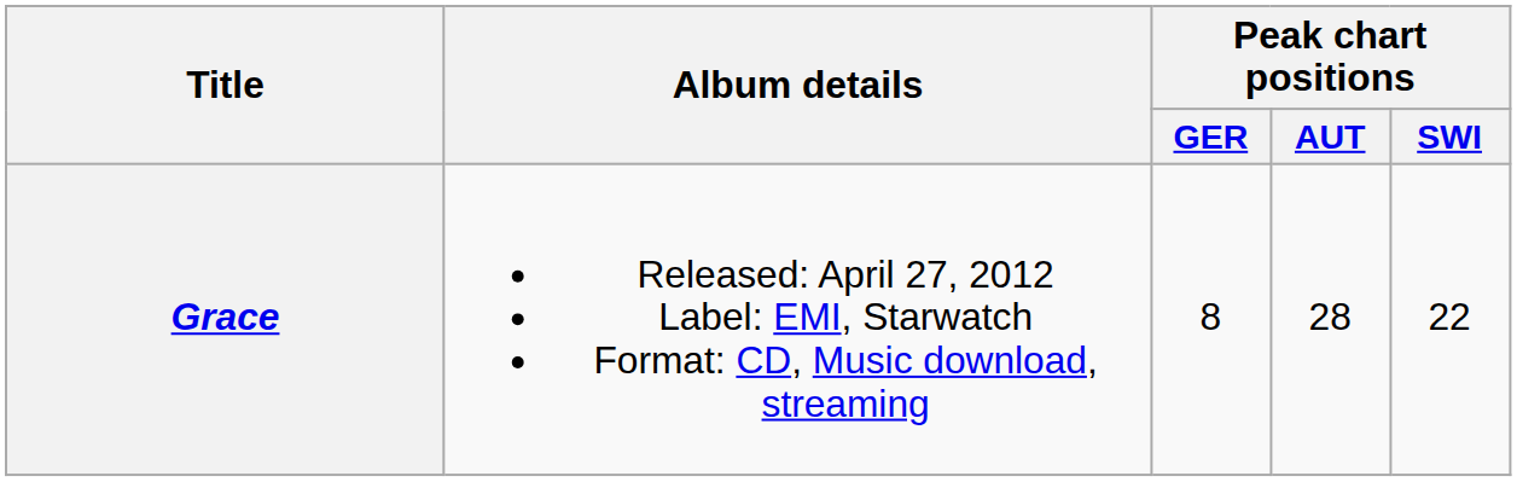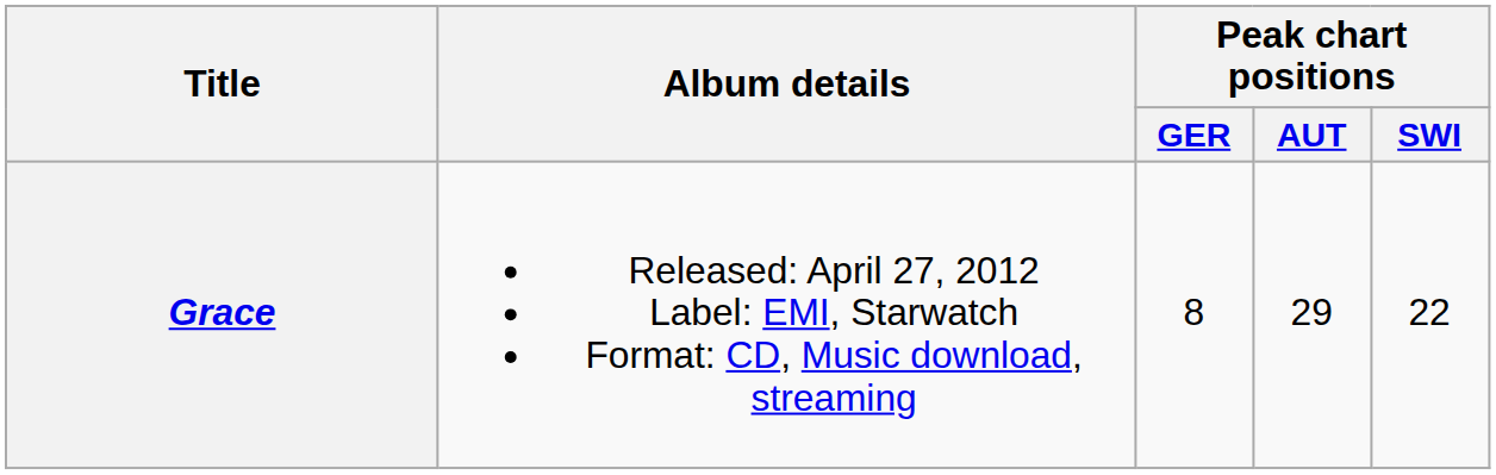 <table class="wikitable plainrowheaders" style="text-align:center;">
 <tr>
 <th scope="col" rowspan="2" style="width:11em;">Title</th>
 <th scope="col" rowspan="2" style="width:18em;">Album details</th>
 <th scope="col" colspan="3">Peak chart positions</th>
 </tr>
 <tr>
 <th scope="col" style="width:3em;font-size:90%;"><a href='#'>GER</a><br></th>
 <th scope="col" style="width:3em;font-size:90%;"><a href='#'>AUT</a><br></th>
 <th scope="col" style="width:3em;font-size:90%;"><a href='#'>SWI</a><br></th>
 </tr>
 <tr>
 <th scope="row"><em><a href='#'>Grace</a></em></th>
 <td><br><ul><li>Released: April 27, 2012</li><li>Label: <a href='#'>EMI</a>, Starwatch</li><li>Format: <a href='#'>CD</a>, <a href='#'>Music download</a>, <a href='#'>streaming</a></li></ul></td>
 <td>8</td>
-<td>28</td>
+<td>29</td>
 <td>22</td>
 </tr>
 </table>
